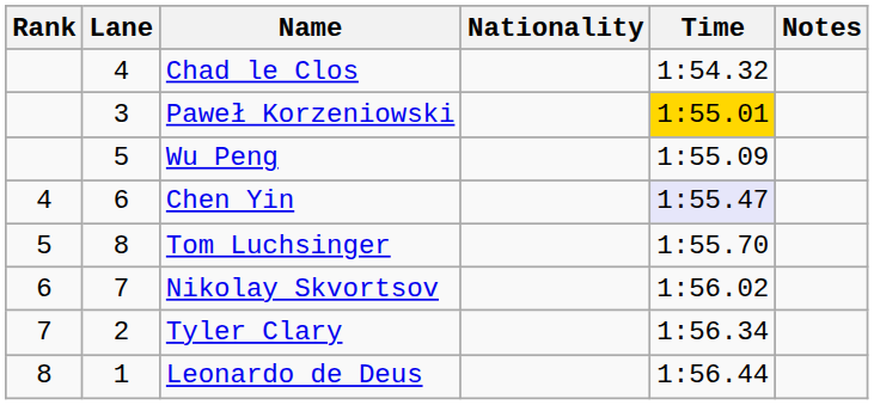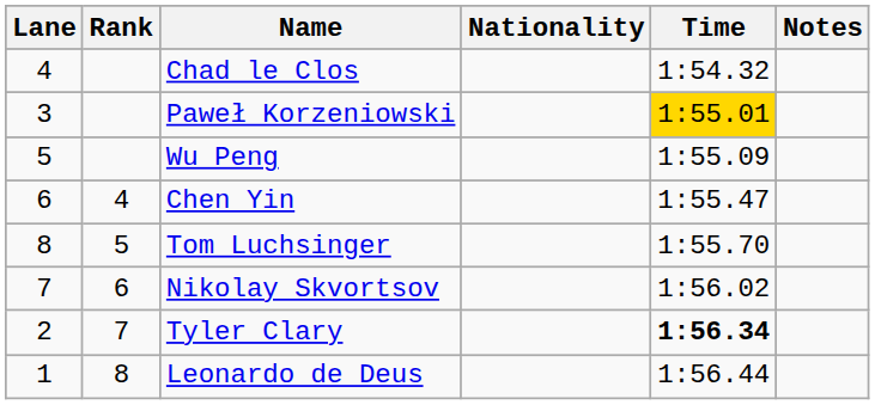 <table class="wikitable sortable" style="text-align:center">
 <tr>
+<th>Lane</th>
 <th>Rank</th>
-<th>Lane</th>
 <th>Name</th>
 <th>Nationality</th>
 <th>Time</th>
 <th>Notes</th>
 </tr>
 <tr>
+<td>4</td>
 <td></td>
-<td>4</td>
 <td align=left><a href='#'>Chad le Clos</a></td>
 <td align=left></td>
 <td>1:54.32</td>
 <td></td>
 </tr>
 <tr>
+<td>3</td>
 <td></td>
-<td>3</td>
 <td align=left><a href='#'>Paweł Korzeniowski</a></td>
 <td align=left></td>
 <td style="background: gold;">1:55.01</td>
 <td></td>
 </tr>
 <tr>
+<td>5</td>
 <td></td>
-<td>5</td>
 <td align=left><a href='#'>Wu Peng</a></td>
 <td align=left></td>
 <td>1:55.09</td>
 <td></td>
 </tr>
 <tr>
+<td>6</td>
 <td>4</td>
-<td>6</td>
 <td align=left><a href='#'>Chen Yin</a></td>
 <td align=left></td>
-<td style="background: lavender;">1:55.47</td>
+<td>1:55.47</td>
 <td></td>
 </tr>
 <tr>
+<td>8</td>
 <td>5</td>
-<td>8</td>
 <td align=left><a href='#'>Tom Luchsinger</a></td>
 <td align=left></td>
 <td>1:55.70</td>
 <td></td>
 </tr>
 <tr>
+<td>7</td>
 <td>6</td>
-<td>7</td>
 <td align=left><a href='#'>Nikolay Skvortsov</a></td>
 <td align=left></td>
 <td>1:56.02</td>
 <td></td>
 </tr>
 <tr>
+<td>2</td>
 <td>7</td>
-<td>2</td>
 <td align=left><a href='#'>Tyler Clary</a></td>
 <td align=left></td>
-<td>1:56.34</td>
+<td><strong>1:56.34</strong></td>
 <td></td>
 </tr>
 <tr>
+<td>1</td>
 <td>8</td>
-<td>1</td>
 <td align=left><a href='#'>Leonardo de Deus</a></td>
 <td align=left></td>
 <td>1:56.44</td>
 <td></td>
 </tr>
 </table>
